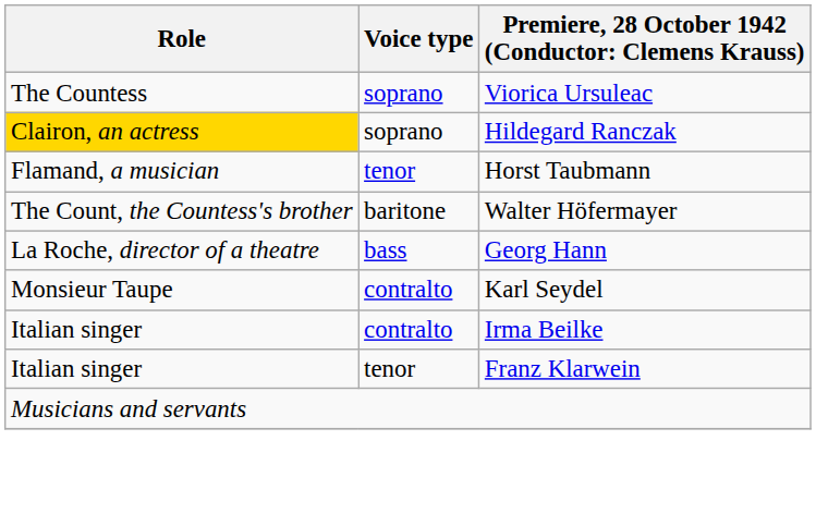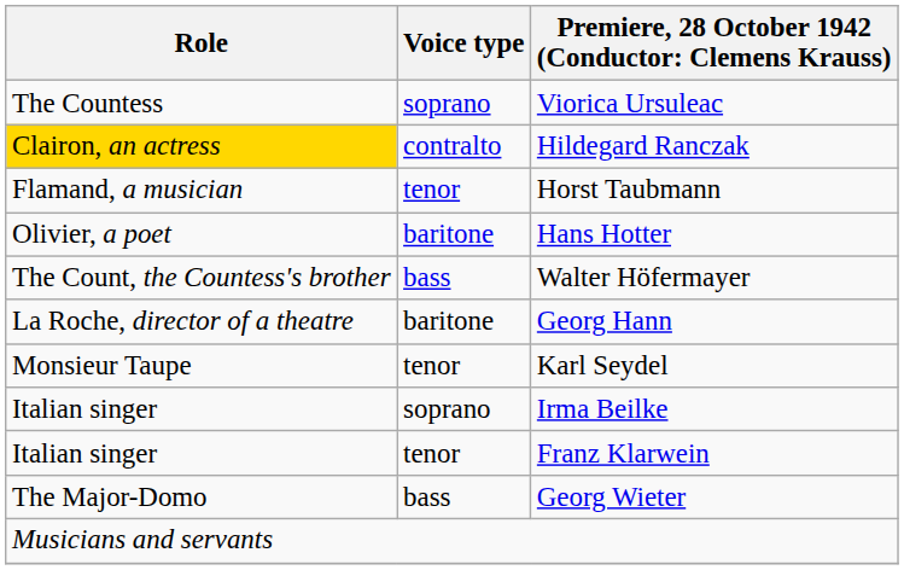 <table class="wikitable" border="1">
 <tr>
 <th bgcolor=ececec>Role</th>
 <th bgcolor=ececec>Voice type</th>
 <th bgcolor=ececec>Premiere, 28 October 1942<br>(Conductor: Clemens Krauss)</th>
 </tr>
 <tr>
 <td>The Countess</td>
 <td><a href='#'>soprano</a></td>
 <td><a href='#'>Viorica Ursuleac</a></td>
 </tr>
 <tr>
 <td style="background: gold;">Clairon, <em>an actress</em></td>
-<td>soprano</td>
+<td><a href='#'>contralto</a></td>
 <td><a href='#'>Hildegard Ranczak</a></td>
 </tr>
 <tr>
 <td>Flamand, <em>a musician</em></td>
 <td><a href='#'>tenor</a></td>
 <td>Horst Taubmann</td>
 </tr>
 <tr>
+<td>Olivier, <em>a poet</em></td>
+<td><a href='#'>baritone</a></td>
+<td><a href='#'>Hans Hotter</a></td>
+</tr>
+<tr>
 <td>The Count, <em>the Countess's brother</em></td>
-<td>baritone</td>
+<td><a href='#'>bass</a></td>
 <td>Walter Höfermayer</td>
 </tr>
 <tr>
 <td>La Roche, <em>director of a theatre</em></td>
-<td><a href='#'>bass</a></td>
+<td>baritone</td>
 <td><a href='#'>Georg Hann</a></td>
 </tr>
 <tr>
 <td>Monsieur Taupe</td>
-<td><a href='#'>contralto</a></td>
+<td>tenor</td>
 <td>Karl Seydel</td>
 </tr>
 <tr>
 <td>Italian singer</td>
-<td><a href='#'>contralto</a></td>
+<td>soprano</td>
 <td><a href='#'>Irma Beilke</a></td>
 </tr>
 <tr>
 <td>Italian singer</td>
 <td>tenor</td>
 <td><a href='#'>Franz Klarwein</a></td>
 </tr>
 <tr>
+<td>The Major-Domo</td>
+<td>bass</td>
+<td><a href='#'>Georg Wieter</a></td>
+</tr>
+<tr>
 <td colspan="3"><em>Musicians and servants</em></td>
 </tr>
 <tr>
 </tr>
 </table>
